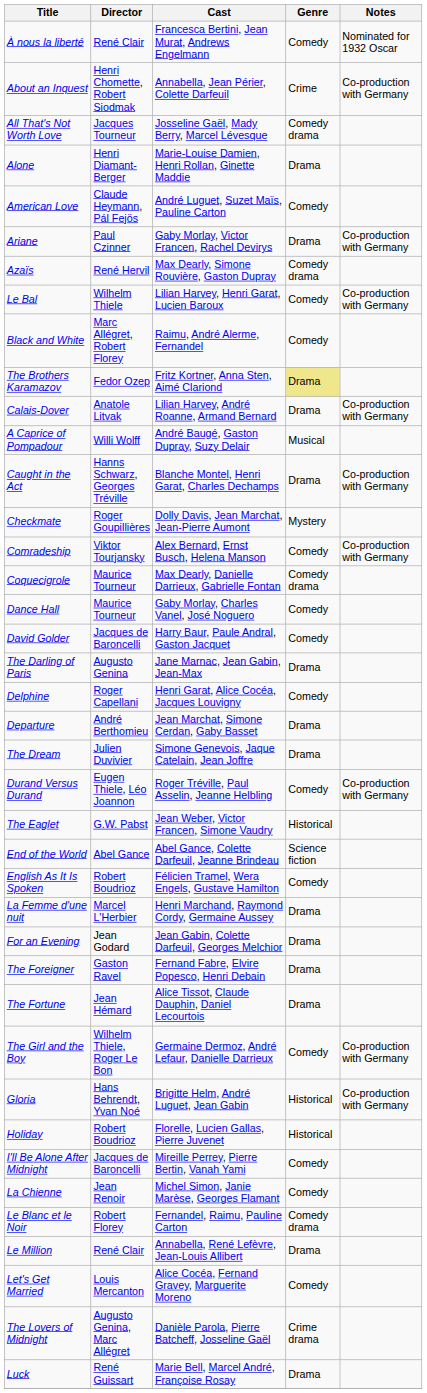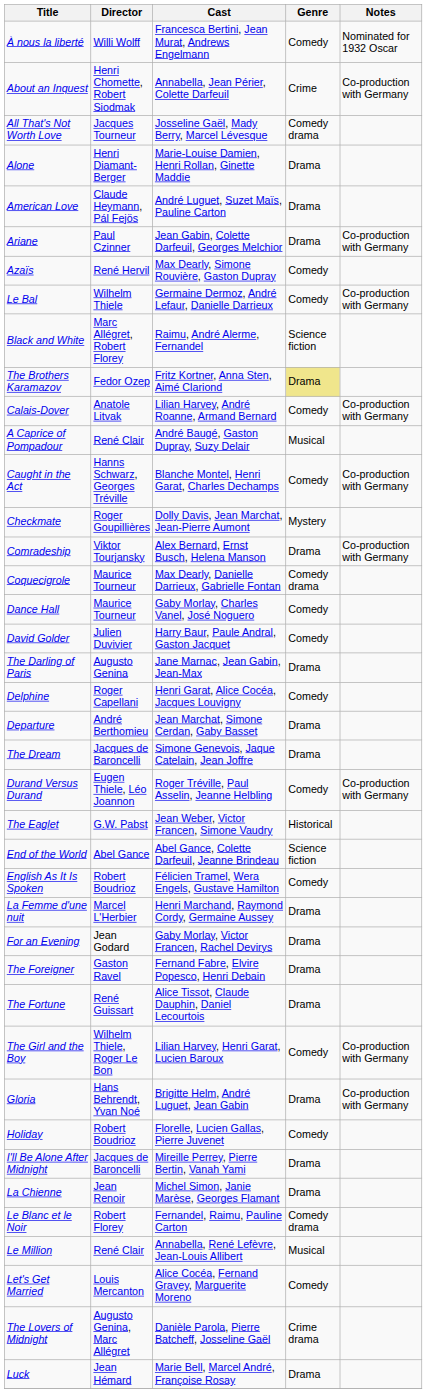 <table class="wikitable" style="width:100%;">
 <tr>
 <th style="width:21%;">Title</th>
 <th style="width:13%;">Director</th>
 <th style="width:33%;">Cast</th>
 <th style="width:13%;">Genre</th>
 <th style="width:20%;">Notes</th>
 </tr>
 <tr>
 <td><em><a href='#'>À nous la liberté</a></em></td>
-<td><a href='#'>René Clair</a></td>
+<td><a href='#'>Willi Wolff</a></td>
 <td><a href='#'>Francesca Bertini</a>, <a href='#'>Jean Murat</a>, <a href='#'>Andrews Engelmann</a></td>
 <td>Comedy</td>
 <td>Nominated for 1932 Oscar</td>
 </tr>
 <tr>
 <td><em><a href='#'>About an Inquest</a></em></td>
 <td><a href='#'>Henri Chomette</a>, <a href='#'>Robert Siodmak</a></td>
 <td><a href='#'>Annabella</a>, <a href='#'>Jean Périer</a>, <a href='#'>Colette Darfeuil</a></td>
 <td>Crime</td>
 <td>Co-production with Germany</td>
 </tr>
 <tr>
 <td><em><a href='#'>All That's Not Worth Love</a></em></td>
 <td><a href='#'>Jacques Tourneur</a></td>
 <td><a href='#'>Josseline Gaël</a>, <a href='#'>Mady Berry</a>, <a href='#'>Marcel Lévesque</a></td>
 <td>Comedy drama</td>
 <td></td>
 </tr>
 <tr>
 <td><em><a href='#'>Alone</a></em></td>
 <td><a href='#'>Henri Diamant-Berger</a></td>
 <td><a href='#'>Marie-Louise Damien</a>, <a href='#'>Henri Rollan</a>, <a href='#'>Ginette Maddie</a></td>
 <td>Drama</td>
 <td></td>
 </tr>
 <tr>
 <td><em><a href='#'>American Love</a></em></td>
 <td><a href='#'>Claude Heymann</a>, <a href='#'>Pál Fejös</a></td>
 <td><a href='#'>André Luguet</a>, <a href='#'>Suzet Maïs</a>, <a href='#'>Pauline Carton</a></td>
-<td>Comedy</td>
+<td>Drama</td>
 <td></td>
 </tr>
 <tr>
 <td><em><a href='#'>Ariane</a></em></td>
 <td><a href='#'>Paul Czinner</a></td>
-<td><a href='#'>Gaby Morlay</a>, <a href='#'>Victor Francen</a>, <a href='#'>Rachel Devirys</a></td>
+<td><a href='#'>Jean Gabin</a>, <a href='#'>Colette Darfeuil</a>, <a href='#'>Georges Melchior</a></td>
 <td>Drama</td>
 <td>Co-production with Germany</td>
 </tr>
 <tr>
 <td><em><a href='#'>Azaïs</a></em></td>
 <td><a href='#'>René Hervil</a></td>
 <td><a href='#'>Max Dearly</a>, <a href='#'>Simone Rouvière</a>, <a href='#'>Gaston Dupray</a></td>
-<td>Comedy drama</td>
+<td>Comedy</td>
 <td></td>
 </tr>
 <tr>
 <td><em><a href='#'>Le Bal</a></em></td>
 <td><a href='#'>Wilhelm Thiele</a></td>
-<td><a href='#'>Lilian Harvey</a>, <a href='#'>Henri Garat</a>, <a href='#'>Lucien Baroux</a></td>
+<td><a href='#'>Germaine Dermoz</a>, <a href='#'>André Lefaur</a>, <a href='#'>Danielle Darrieux</a></td>
 <td>Comedy</td>
 <td>Co-production with Germany</td>
 </tr>
 <tr>
 <td><em><a href='#'>Black and White</a></em></td>
 <td><a href='#'>Marc Allégret</a>, <a href='#'>Robert Florey</a></td>
 <td><a href='#'>Raimu</a>, <a href='#'>André Alerme</a>, <a href='#'>Fernandel</a></td>
-<td>Comedy</td>
+<td>Science fiction</td>
 <td></td>
 </tr>
 <tr>
 <td><em><a href='#'>The Brothers Karamazov</a></em></td>
 <td><a href='#'>Fedor Ozep</a></td>
 <td><a href='#'>Fritz Kortner</a>, <a href='#'>Anna Sten</a>, <a href='#'>Aimé Clariond</a></td>
 <td style="background: khaki;">Drama</td>
 <td></td>
 </tr>
 <tr>
 <td><em><a href='#'>Calais-Dover</a></em></td>
 <td><a href='#'>Anatole Litvak</a></td>
 <td><a href='#'>Lilian Harvey</a>, <a href='#'>André Roanne</a>, <a href='#'>Armand Bernard</a></td>
-<td>Drama</td>
+<td>Comedy</td>
 <td>Co-production with Germany</td>
 </tr>
 <tr>
 <td><em><a href='#'>A Caprice of Pompadour</a></em></td>
-<td><a href='#'>Willi Wolff</a></td>
+<td><a href='#'>René Clair</a></td>
 <td><a href='#'>André Baugé</a>, <a href='#'>Gaston Dupray</a>, <a href='#'>Suzy Delair</a></td>
 <td>Musical</td>
 <td></td>
 </tr>
 <tr>
 <td><em><a href='#'>Caught in the Act</a></em></td>
 <td><a href='#'>Hanns Schwarz</a>, <a href='#'>Georges Tréville</a></td>
 <td><a href='#'>Blanche Montel</a>, <a href='#'>Henri Garat</a>, <a href='#'>Charles Dechamps</a></td>
-<td>Drama</td>
+<td>Comedy</td>
 <td>Co-production with Germany</td>
 </tr>
 <tr>
 <td><em><a href='#'>Checkmate</a></em></td>
 <td><a href='#'>Roger Goupillières</a></td>
 <td><a href='#'>Dolly Davis</a>, <a href='#'>Jean Marchat</a>, <a href='#'>Jean-Pierre Aumont</a></td>
 <td>Mystery</td>
 <td></td>
 </tr>
 <tr>
 <td><em><a href='#'>Comradeship</a></em></td>
 <td><a href='#'>Viktor Tourjansky</a></td>
 <td><a href='#'>Alex Bernard</a>, <a href='#'>Ernst Busch</a>, <a href='#'>Helena Manson</a></td>
-<td>Comedy</td>
+<td>Drama</td>
 <td>Co-production with Germany</td>
 </tr>
 <tr>
 <td><em><a href='#'>Coquecigrole</a></em></td>
 <td><a href='#'>Maurice Tourneur</a></td>
 <td><a href='#'>Max Dearly</a>, <a href='#'>Danielle Darrieux</a>, <a href='#'>Gabrielle Fontan</a></td>
 <td>Comedy drama</td>
 <td></td>
 </tr>
 <tr>
 <td><em><a href='#'>Dance Hall</a></em></td>
 <td><a href='#'>Maurice Tourneur</a></td>
 <td><a href='#'>Gaby Morlay</a>, <a href='#'>Charles Vanel</a>, <a href='#'>José Noguero</a></td>
 <td>Comedy</td>
 <td></td>
 </tr>
 <tr>
 <td><em><a href='#'>David Golder</a></em></td>
-<td><a href='#'>Jacques de Baroncelli</a></td>
+<td><a href='#'>Julien Duvivier</a></td>
 <td><a href='#'>Harry Baur</a>, <a href='#'>Paule Andral</a>, <a href='#'>Gaston Jacquet</a></td>
 <td>Comedy</td>
 <td></td>
 </tr>
 <tr>
 <td><em><a href='#'>The Darling of Paris</a></em></td>
 <td><a href='#'>Augusto Genina</a></td>
 <td><a href='#'>Jane Marnac</a>, <a href='#'>Jean Gabin</a>, <a href='#'>Jean-Max</a></td>
 <td>Drama</td>
 <td></td>
 </tr>
 <tr>
 <td><em><a href='#'>Delphine</a></em></td>
 <td><a href='#'>Roger Capellani</a></td>
 <td><a href='#'>Henri Garat</a>, <a href='#'>Alice Cocéa</a>, <a href='#'>Jacques Louvigny</a></td>
 <td>Comedy</td>
 <td></td>
 </tr>
 <tr>
 <td><em><a href='#'>Departure</a></em></td>
 <td><a href='#'>André Berthomieu</a></td>
 <td><a href='#'>Jean Marchat</a>, <a href='#'>Simone Cerdan</a>, <a href='#'>Gaby Basset</a></td>
 <td>Drama</td>
 <td></td>
 </tr>
 <tr>
 <td><em><a href='#'>The Dream</a></em></td>
-<td><a href='#'>Julien Duvivier</a></td>
+<td><a href='#'>Jacques de Baroncelli</a></td>
 <td><a href='#'>Simone Genevois</a>, <a href='#'>Jaque Catelain</a>, <a href='#'>Jean Joffre</a></td>
 <td>Drama</td>
 <td></td>
 </tr>
 <tr>
 <td><em><a href='#'>Durand Versus Durand</a></em></td>
 <td><a href='#'>Eugen Thiele</a>, <a href='#'>Léo Joannon</a></td>
 <td><a href='#'>Roger Tréville</a>, <a href='#'>Paul Asselin</a>, <a href='#'>Jeanne Helbling</a></td>
 <td>Comedy</td>
 <td>Co-production with Germany</td>
 </tr>
 <tr>
 <td><em><a href='#'>The Eaglet</a></em></td>
 <td><a href='#'>G.W. Pabst</a></td>
 <td><a href='#'>Jean Weber</a>, <a href='#'>Victor Francen</a>, <a href='#'>Simone Vaudry</a></td>
 <td>Historical</td>
 <td></td>
 </tr>
 <tr>
 <td><em><a href='#'>End of the World</a></em></td>
 <td><a href='#'>Abel Gance</a></td>
 <td><a href='#'>Abel Gance</a>, <a href='#'>Colette Darfeuil</a>, <a href='#'>Jeanne Brindeau</a></td>
 <td>Science fiction</td>
 <td></td>
 </tr>
 <tr>
 <td><em><a href='#'>English As It Is Spoken</a></em></td>
 <td><a href='#'>Robert Boudrioz</a></td>
 <td><a href='#'>Félicien Tramel</a>, <a href='#'>Wera Engels</a>, <a href='#'>Gustave Hamilton</a></td>
 <td>Comedy</td>
 <td></td>
 </tr>
 <tr>
 <td><em><a href='#'>La Femme d'une nuit</a></em></td>
 <td><a href='#'>Marcel L'Herbier</a></td>
 <td><a href='#'>Henri Marchand</a>, <a href='#'>Raymond Cordy</a>, <a href='#'>Germaine Aussey</a></td>
 <td>Drama</td>
 <td></td>
 </tr>
 <tr>
 <td><em><a href='#'>For an Evening</a></em></td>
 <td>Jean Godard</td>
-<td><a href='#'>Jean Gabin</a>, <a href='#'>Colette Darfeuil</a>, <a href='#'>Georges Melchior</a></td>
+<td><a href='#'>Gaby Morlay</a>, <a href='#'>Victor Francen</a>, <a href='#'>Rachel Devirys</a></td>
 <td>Drama</td>
 <td></td>
 </tr>
 <tr>
 <td><em><a href='#'>The Foreigner</a></em></td>
 <td><a href='#'>Gaston Ravel</a></td>
 <td><a href='#'>Fernand Fabre</a>, <a href='#'>Elvire Popesco</a>, <a href='#'>Henri Debain</a></td>
 <td>Drama</td>
 <td></td>
 </tr>
 <tr>
 <td><em><a href='#'>The Fortune</a></em></td>
-<td><a href='#'>Jean Hémard</a></td>
+<td><a href='#'>René Guissart</a></td>
 <td><a href='#'>Alice Tissot</a>, <a href='#'>Claude Dauphin</a>, <a href='#'>Daniel Lecourtois</a></td>
 <td>Drama</td>
 <td></td>
 </tr>
 <tr>
 <td><em><a href='#'>The Girl and the Boy</a></em></td>
 <td><a href='#'>Wilhelm Thiele</a>, <a href='#'>Roger Le Bon</a></td>
-<td><a href='#'>Germaine Dermoz</a>, <a href='#'>André Lefaur</a>, <a href='#'>Danielle Darrieux</a></td>
+<td><a href='#'>Lilian Harvey</a>, <a href='#'>Henri Garat</a>, <a href='#'>Lucien Baroux</a></td>
 <td>Comedy</td>
 <td>Co-production with Germany</td>
 </tr>
 <tr>
 <td><em><a href='#'>Gloria</a></em></td>
 <td><a href='#'>Hans Behrendt</a>, <a href='#'>Yvan Noé</a></td>
 <td><a href='#'>Brigitte Helm</a>, <a href='#'>André Luguet</a>, <a href='#'>Jean Gabin</a></td>
-<td>Historical</td>
+<td>Drama</td>
 <td>Co-production with Germany</td>
 </tr>
 <tr>
 <td><em><a href='#'>Holiday</a></em></td>
 <td><a href='#'>Robert Boudrioz</a></td>
 <td><a href='#'>Florelle</a>, <a href='#'>Lucien Gallas</a>, <a href='#'>Pierre Juvenet</a></td>
-<td>Historical</td>
+<td>Comedy</td>
 <td></td>
 </tr>
 <tr>
 <td><em><a href='#'>I'll Be Alone After Midnight</a></em></td>
 <td><a href='#'>Jacques de Baroncelli</a></td>
 <td><a href='#'>Mireille Perrey</a>, <a href='#'>Pierre Bertin</a>, <a href='#'>Vanah Yami</a></td>
-<td>Comedy</td>
+<td>Drama</td>
 <td></td>
 </tr>
 <tr>
 <td><em><a href='#'>La Chienne</a></em></td>
 <td><a href='#'>Jean Renoir</a></td>
 <td><a href='#'>Michel Simon</a>, <a href='#'>Janie Marèse</a>, <a href='#'>Georges Flamant</a></td>
-<td>Comedy</td>
+<td>Drama</td>
 <td></td>
 </tr>
 <tr>
 <td><em><a href='#'>Le Blanc et le Noir</a></em></td>
 <td><a href='#'>Robert Florey</a></td>
 <td><a href='#'>Fernandel</a>, <a href='#'>Raimu</a>, <a href='#'>Pauline Carton</a></td>
 <td>Comedy drama</td>
 <td></td>
 </tr>
 <tr>
 <td><em><a href='#'>Le Million</a></em></td>
 <td><a href='#'>René Clair</a></td>
 <td><a href='#'>Annabella</a>, <a href='#'>René Lefèvre</a>, <a href='#'>Jean-Louis Allibert</a></td>
-<td>Drama</td>
+<td>Musical</td>
 <td></td>
 </tr>
 <tr>
 <td><em><a href='#'>Let's Get Married</a></em></td>
 <td><a href='#'>Louis Mercanton</a></td>
 <td><a href='#'>Alice Cocéa</a>, <a href='#'>Fernand Gravey</a>, <a href='#'>Marguerite Moreno</a></td>
 <td>Comedy</td>
 <td></td>
 </tr>
 <tr>
 <td><em><a href='#'>The Lovers of Midnight</a></em></td>
 <td><a href='#'>Augusto Genina</a>, <a href='#'>Marc Allégret</a></td>
 <td><a href='#'>Danièle Parola</a>, <a href='#'>Pierre Batcheff</a>, <a href='#'>Josseline Gaël</a></td>
 <td>Crime drama</td>
 <td></td>
 </tr>
 <tr>
 <td><em><a href='#'>Luck</a></em></td>
-<td><a href='#'>René Guissart</a></td>
+<td><a href='#'>Jean Hémard</a></td>
 <td><a href='#'>Marie Bell</a>, <a href='#'>Marcel André</a>, <a href='#'>Françoise Rosay</a></td>
 <td>Drama</td>
 <td></td>
 </tr>
 <tr>
 </tr>
 </table>
